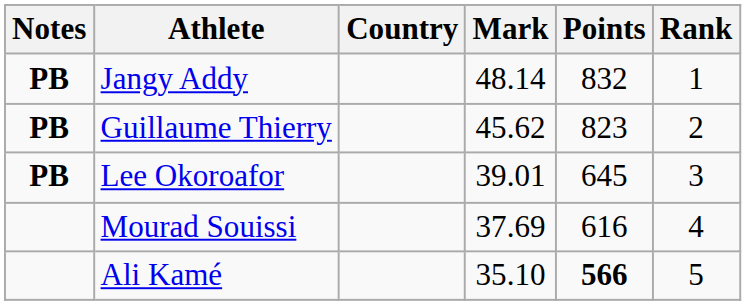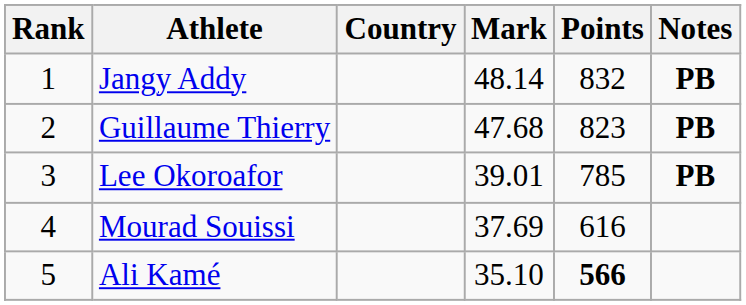 <table class="wikitable sortable" style="text-align:center">
 <tr>
-<th>Notes</th>
+<th>Rank</th>
 <th>Athlete</th>
 <th>Country</th>
 <th>Mark</th>
 <th>Points</th>
-<th>Rank</th>
+<th>Notes</th>
 </tr>
 <tr>
-<td><strong>PB</strong></td>
+<td>1</td>
 <td align=left><a href='#'>Jangy Addy</a></td>
 <td align=left></td>
 <td>48.14</td>
 <td>832</td>
-<td>1</td>
+<td><strong>PB</strong></td>
 </tr>
 <tr>
-<td><strong>PB</strong></td>
+<td>2</td>
 <td align=left><a href='#'>Guillaume Thierry</a></td>
 <td align=left></td>
-<td>45.62</td>
+<td>47.68</td>
 <td>823</td>
-<td>2</td>
+<td><strong>PB</strong></td>
 </tr>
 <tr>
-<td><strong>PB</strong></td>
+<td>3</td>
 <td align=left><a href='#'>Lee Okoroafor</a></td>
 <td align=left></td>
 <td>39.01</td>
-<td>645</td>
-<td>3</td>
+<td>785</td>
+<td><strong>PB</strong></td>
 </tr>
 <tr>
-<td></td>
+<td>4</td>
 <td align=left><a href='#'>Mourad Souissi</a></td>
 <td align=left></td>
 <td>37.69</td>
 <td>616</td>
-<td>4</td>
+<td></td>
 </tr>
 <tr>
-<td></td>
+<td>5</td>
 <td align=left><a href='#'>Ali Kamé</a></td>
 <td align=left></td>
 <td>35.10</td>
 <td><strong>566</strong></td>
-<td>5</td>
+<td></td>
 </tr>
 </table>
